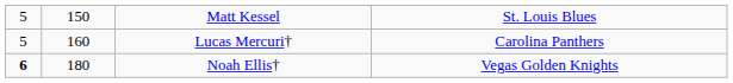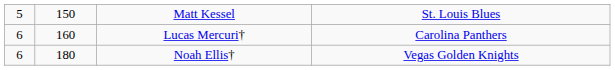 <table class="wikitable" width="60%">
 <tr align="center" bgcolor="">
 <td>5</td>
 <td>150</td>
 <td><a href='#'>Matt Kessel</a></td>
 <td><a href='#'>St. Louis Blues</a></td>
 </tr>
 <tr align="center" bgcolor="">
-<td>5</td>
+<td>6</td>
 <td>160</td>
 <td><a href='#'>Lucas Mercuri</a>†</td>
 <td><a href='#'>Carolina Panthers</a></td>
 </tr>
 <tr align="center" bgcolor="">
-<td><strong>6</strong></td>
+<td>6</td>
 <td>180</td>
 <td><a href='#'>Noah Ellis</a>†</td>
 <td><a href='#'>Vegas Golden Knights</a></td>
 </tr>
 </table>
